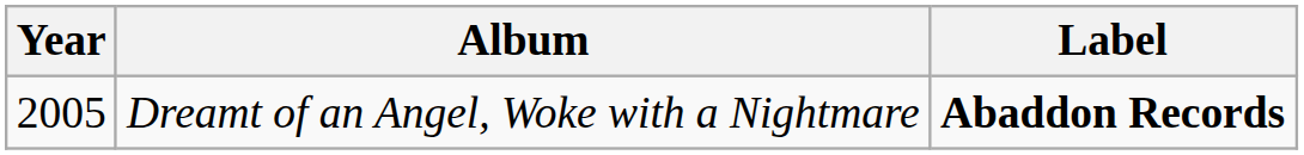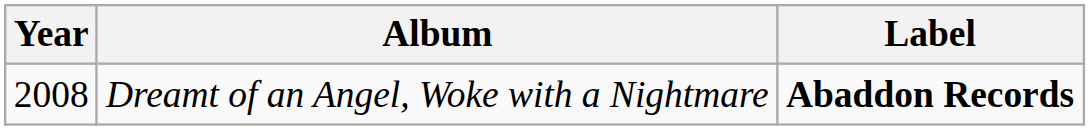 <table class=wikitable>
 <tr>
 <th>Year</th>
 <th>Album</th>
 <th>Label</th>
 </tr>
 <tr>
-<td>2005</td>
+<td>2008</td>
 <td><em>Dreamt of an Angel, Woke with a Nightmare</em></td>
 <td><strong>Abaddon Records</strong></td>
 </tr>
 </table>
